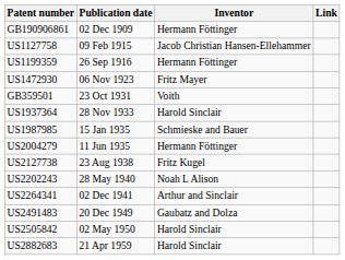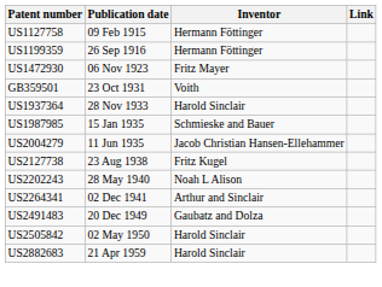 <table class="wikitable">
 <tr>
 <th>Patent number</th>
 <th>Publication date</th>
 <th>Inventor</th>
 <th>Link</th>
 </tr>
 <tr>
-<td>GB190906861</td>
-<td>02 Dec 1909</td>
-<td>Hermann Föttinger</td>
-<td></td>
-</tr>
-<tr>
 <td>US1127758</td>
 <td>09 Feb 1915</td>
-<td>Jacob Christian Hansen-Ellehammer</td>
+<td>Hermann Föttinger</td>
 <td></td>
 </tr>
 <tr>
 <td>US1199359</td>
 <td>26 Sep 1916</td>
 <td>Hermann Föttinger</td>
 <td></td>
 </tr>
 <tr>
 <td>US1472930</td>
 <td>06 Nov 1923</td>
 <td>Fritz Mayer</td>
 <td></td>
 </tr>
 <tr>
 <td>GB359501</td>
 <td>23 Oct 1931</td>
 <td>Voith</td>
 <td></td>
 </tr>
 <tr>
 <td>US1937364</td>
 <td>28 Nov 1933</td>
 <td>Harold Sinclair</td>
 <td></td>
 </tr>
 <tr>
 <td>US1987985</td>
 <td>15 Jan 1935</td>
 <td>Schmieske and Bauer</td>
 <td></td>
 </tr>
 <tr>
 <td>US2004279</td>
 <td>11 Jun 1935</td>
-<td>Hermann Föttinger</td>
+<td>Jacob Christian Hansen-Ellehammer</td>
 <td></td>
 </tr>
 <tr>
 <td>US2127738</td>
 <td>23 Aug 1938</td>
 <td>Fritz Kugel</td>
 <td></td>
 </tr>
 <tr>
 <td>US2202243</td>
 <td>28 May 1940</td>
 <td>Noah L Alison</td>
 <td></td>
 </tr>
 <tr>
 <td>US2264341</td>
 <td>02 Dec 1941</td>
 <td>Arthur and Sinclair</td>
 <td></td>
 </tr>
 <tr>
 <td>US2491483</td>
 <td>20 Dec 1949</td>
 <td>Gaubatz and Dolza</td>
 <td></td>
 </tr>
 <tr>
 <td>US2505842</td>
 <td>02 May 1950</td>
 <td>Harold Sinclair</td>
 <td></td>
 </tr>
 <tr>
 <td>US2882683</td>
 <td>21 Apr 1959</td>
 <td>Harold Sinclair</td>
 <td></td>
 </tr>
 </table>
